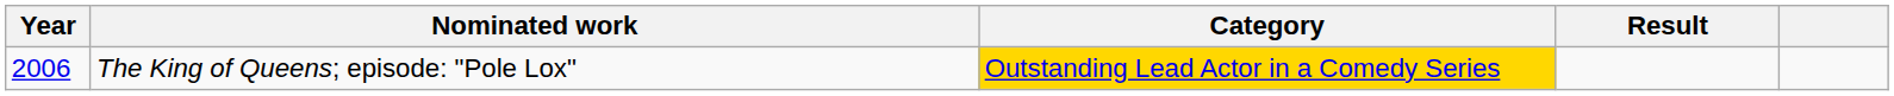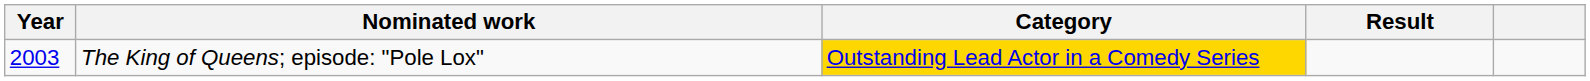 <table class="wikitable plainrowheaders sortable" style="text-align:left; width:90%;">
 <tr>
 <th scope="col" style="width:2.8em;">Year</th>
 <th scope="col" style="width:36em;">Nominated work</th>
 <th scope="col" style="width:23em;">Category</th>
 <th scope="col" style="width:8.5em;">Result</th>
 <th scope="col" style="width:4em;"></th>
 </tr>
 <tr>
-<td><a href='#'>2006</a></td>
+<td><a href='#'>2003</a></td>
 <td><em>The King of Queens</em>; episode: "Pole Lox"</td>
 <td style="background: gold;"><a href='#'>Outstanding Lead Actor in a Comedy Series</a></td>
 <td></td>
 <td align="center"></td>
 </tr>
 </table>
